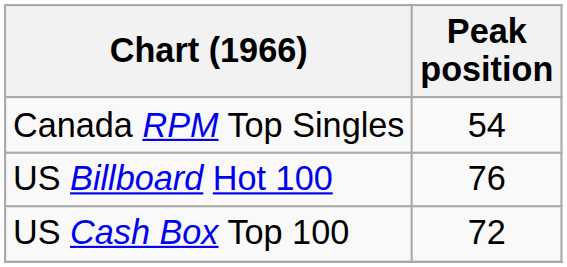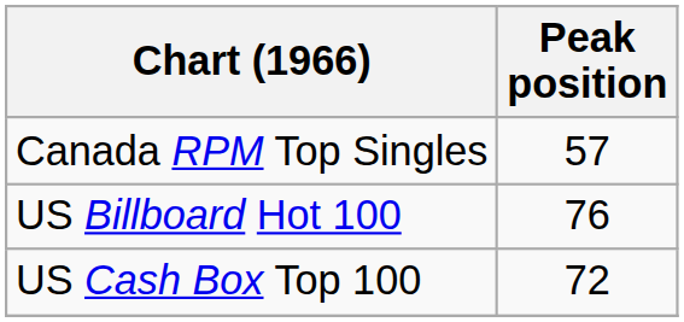 <table class="wikitable sortable">
 <tr>
 <th align="left">Chart (1966)</th>
 <th align="left">Peak<br>position</th>
 </tr>
 <tr>
 <td>Canada <em><a href='#'>RPM</a></em> Top Singles</td>
-<td style="text-align:center;">54</td>
+<td style="text-align:center;">57</td>
 </tr>
 <tr>
 <td>US <em><a href='#'>Billboard</a></em> <a href='#'>Hot 100</a></td>
 <td style="text-align:center;">76</td>
 </tr>
 <tr>
 <td>US <em><a href='#'>Cash Box</a></em> Top 100</td>
 <td style="text-align:center;">72</td>
 </tr>
 <tr>
 </tr>
 </table>
